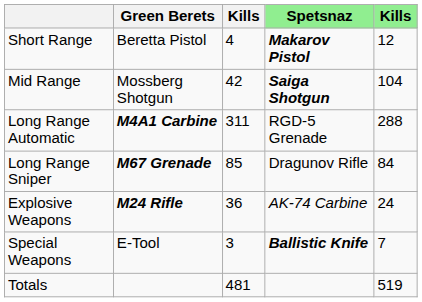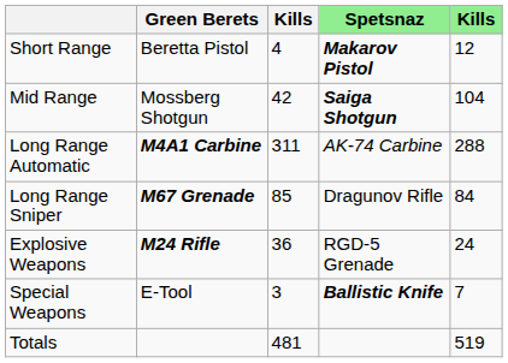 <table class="wikitable" style="text-align:left; width:440px; height:200px">
 <tr valign="top">
 <th style="width:120px;"></th>
 <th style="width:120px;">Green Berets</th>
 <th style="width:40px;">Kills</th>
 <th style="width:120px; background:lightgreen;">Spetsnaz</th>
 <th style="width:40px; background:lightgreen;">Kills</th>
 </tr>
 <tr valign="top">
 <td>Short Range</td>
 <td>Beretta Pistol</td>
 <td>4</td>
 <td><strong><em>Makarov Pistol</em></strong></td>
 <td>12</td>
 </tr>
 <tr valign="top">
 <td>Mid Range</td>
 <td>Mossberg Shotgun</td>
 <td>42</td>
 <td><strong><em>Saiga Shotgun</em></strong></td>
 <td>104</td>
 </tr>
 <tr valign="top">
 <td>Long Range Automatic</td>
 <td><strong><em>M4A1 Carbine</em></strong></td>
 <td>311</td>
-<td>RGD-5 Grenade</td>
+<td><em>AK-74 Carbine</em></td>
 <td>288</td>
 </tr>
 <tr valign="top">
 <td>Long Range Sniper</td>
 <td><strong><em>M67 Grenade</em></strong></td>
 <td>85</td>
 <td>Dragunov Rifle</td>
 <td>84</td>
 </tr>
 <tr valign="top">
 <td>Explosive Weapons</td>
 <td><strong><em>M24 Rifle</em></strong></td>
 <td>36</td>
-<td><em>AK-74 Carbine</em></td>
+<td>RGD-5 Grenade</td>
 <td>24</td>
 </tr>
 <tr valign="top">
 <td>Special Weapons</td>
 <td>E-Tool</td>
 <td>3</td>
 <td><strong><em>Ballistic Knife</em></strong></td>
 <td>7</td>
 </tr>
 <tr valign="top">
 <td>Totals</td>
 <td></td>
 <td>481</td>
 <td></td>
 <td>519</td>
 </tr>
 </table>
